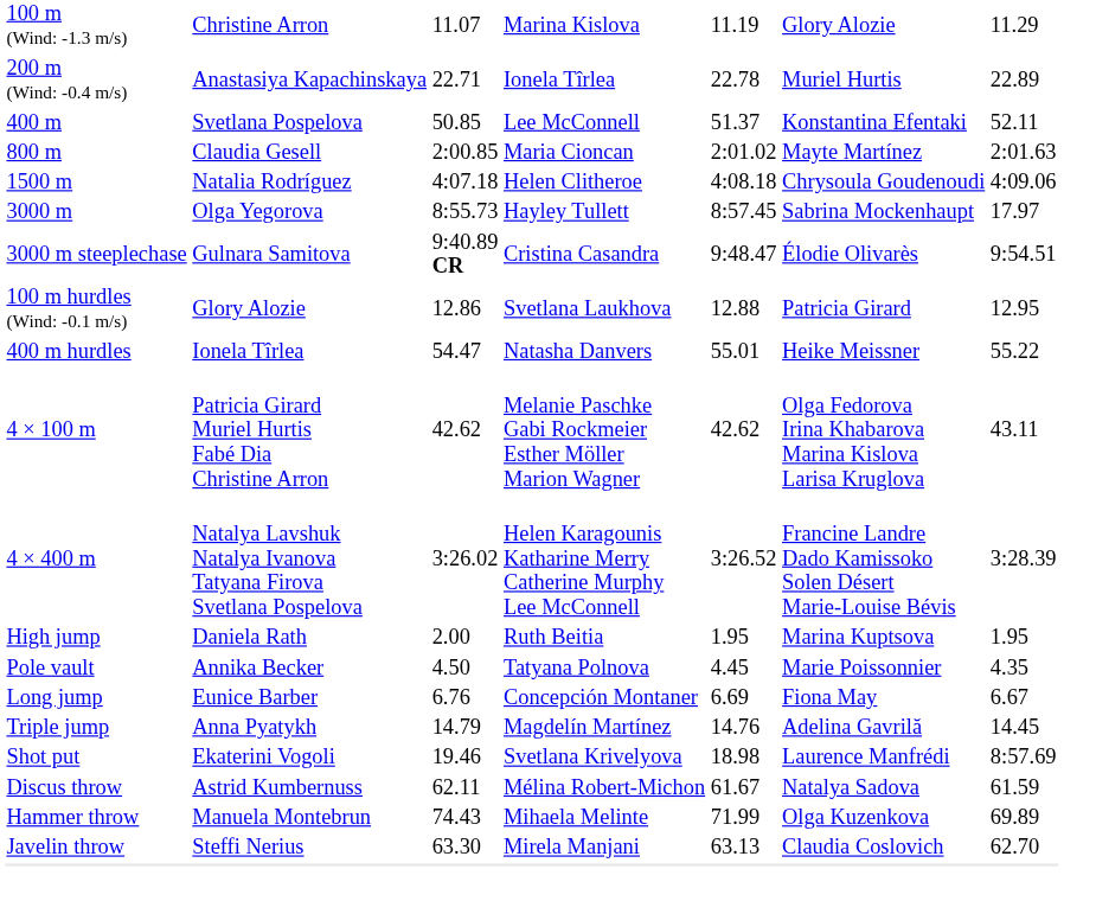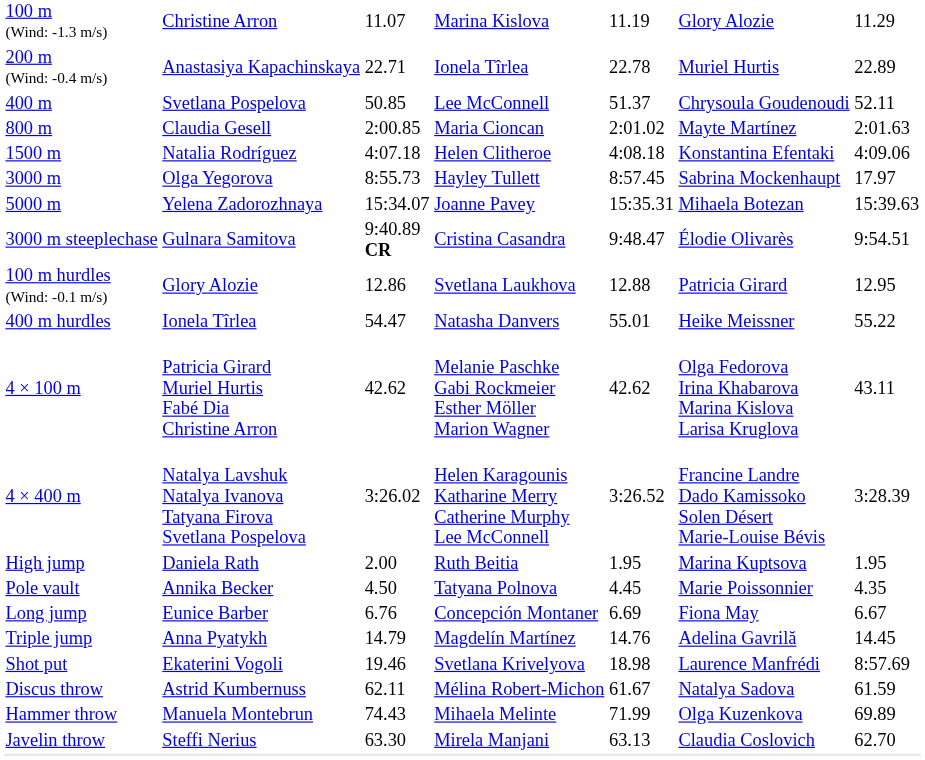 <table>
 <tr>
 <td><a href='#'>100 m</a><br><small>(Wind: -1.3 m/s)</small></td>
 <td><a href='#'>Christine Arron</a><br></td>
 <td>11.07</td>
 <td><a href='#'>Marina Kislova</a><br></td>
 <td>11.19</td>
 <td><a href='#'>Glory Alozie</a><br></td>
 <td>11.29</td>
 </tr>
 <tr>
 <td><a href='#'>200 m</a><br><small>(Wind: -0.4 m/s)</small></td>
 <td><a href='#'>Anastasiya Kapachinskaya</a><br></td>
 <td>22.71</td>
 <td><a href='#'>Ionela Tîrlea</a><br></td>
 <td>22.78</td>
 <td><a href='#'>Muriel Hurtis</a><br></td>
 <td>22.89</td>
 </tr>
 <tr>
 <td><a href='#'>400 m</a></td>
 <td><a href='#'>Svetlana Pospelova</a><br></td>
 <td>50.85</td>
 <td><a href='#'>Lee McConnell</a><br></td>
 <td>51.37</td>
-<td><a href='#'>Konstantina Efentaki</a><br></td>
+<td><a href='#'>Chrysoula Goudenoudi</a><br></td>
 <td>52.11</td>
 </tr>
 <tr>
 <td><a href='#'>800 m</a></td>
 <td><a href='#'>Claudia Gesell</a><br></td>
 <td>2:00.85</td>
 <td><a href='#'>Maria Cioncan</a><br></td>
 <td>2:01.02</td>
 <td><a href='#'>Mayte Martínez</a><br></td>
 <td>2:01.63</td>
 </tr>
 <tr>
 <td><a href='#'>1500 m</a></td>
 <td><a href='#'>Natalia Rodríguez</a><br></td>
 <td>4:07.18</td>
 <td><a href='#'>Helen Clitheroe</a><br></td>
 <td>4:08.18</td>
-<td><a href='#'>Chrysoula Goudenoudi</a><br></td>
+<td><a href='#'>Konstantina Efentaki</a><br></td>
 <td>4:09.06</td>
 </tr>
 <tr>
 <td><a href='#'>3000 m</a></td>
 <td><a href='#'>Olga Yegorova</a><br></td>
 <td>8:55.73</td>
 <td><a href='#'>Hayley Tullett</a><br></td>
 <td>8:57.45</td>
 <td><a href='#'>Sabrina Mockenhaupt</a><br></td>
 <td>17.97</td>
+</tr>
+<tr>
+<td><a href='#'>5000 m</a></td>
+<td><a href='#'>Yelena Zadorozhnaya</a><br></td>
+<td>15:34.07</td>
+<td><a href='#'>Joanne Pavey</a><br></td>
+<td>15:35.31</td>
+<td><a href='#'>Mihaela Botezan</a><br></td>
+<td>15:39.63</td>
 </tr>
 <tr>
 <td><a href='#'>3000 m steeplechase</a></td>
 <td><a href='#'>Gulnara Samitova</a><br></td>
 <td>9:40.89<br><strong>CR</strong></td>
 <td><a href='#'>Cristina Casandra</a><br></td>
 <td>9:48.47</td>
 <td><a href='#'>Élodie Olivarès</a><br></td>
 <td>9:54.51</td>
 </tr>
 <tr>
 <td><a href='#'>100 m hurdles</a><br><small>(Wind: -0.1 m/s)</small></td>
 <td><a href='#'>Glory Alozie</a><br></td>
 <td>12.86</td>
 <td><a href='#'>Svetlana Laukhova</a><br></td>
 <td>12.88</td>
 <td><a href='#'>Patricia Girard</a><br></td>
 <td>12.95</td>
 </tr>
 <tr>
 <td><a href='#'>400 m hurdles</a></td>
 <td><a href='#'>Ionela Tîrlea</a><br></td>
 <td>54.47</td>
 <td><a href='#'>Natasha Danvers</a><br></td>
 <td>55.01</td>
 <td><a href='#'>Heike Meissner</a><br></td>
 <td>55.22</td>
 </tr>
 <tr>
 <td><a href='#'>4 × 100 m</a></td>
 <td><br><a href='#'>Patricia Girard</a><br><a href='#'>Muriel Hurtis</a><br><a href='#'>Fabé Dia</a><br><a href='#'>Christine Arron</a></td>
 <td>42.62</td>
 <td><br><a href='#'>Melanie Paschke</a><br><a href='#'>Gabi Rockmeier</a><br><a href='#'>Esther Möller</a><br><a href='#'>Marion Wagner</a></td>
 <td>42.62</td>
 <td><br><a href='#'>Olga Fedorova</a><br><a href='#'>Irina Khabarova</a><br><a href='#'>Marina Kislova</a><br><a href='#'>Larisa Kruglova</a></td>
 <td>43.11</td>
 </tr>
 <tr>
 <td><a href='#'>4 × 400 m</a></td>
 <td><br><a href='#'>Natalya Lavshuk</a><br><a href='#'>Natalya Ivanova</a><br><a href='#'>Tatyana Firova</a><br><a href='#'>Svetlana Pospelova</a></td>
 <td>3:26.02</td>
 <td><br><a href='#'>Helen Karagounis</a><br><a href='#'>Katharine Merry</a><br><a href='#'>Catherine Murphy</a><br><a href='#'>Lee McConnell</a></td>
 <td>3:26.52</td>
 <td><br><a href='#'>Francine Landre</a><br><a href='#'>Dado Kamissoko</a><br><a href='#'>Solen Désert</a><br><a href='#'>Marie-Louise Bévis</a></td>
 <td>3:28.39</td>
 </tr>
 <tr>
 <td><a href='#'>High jump</a></td>
 <td><a href='#'>Daniela Rath</a><br></td>
 <td>2.00</td>
 <td><a href='#'>Ruth Beitia</a><br></td>
 <td>1.95</td>
 <td><a href='#'>Marina Kuptsova</a><br></td>
 <td>1.95</td>
 </tr>
 <tr>
 <td><a href='#'>Pole vault</a></td>
 <td><a href='#'>Annika Becker</a><br></td>
 <td>4.50</td>
 <td><a href='#'>Tatyana Polnova</a><br></td>
 <td>4.45</td>
 <td><a href='#'>Marie Poissonnier</a><br></td>
 <td>4.35</td>
 </tr>
 <tr>
 <td><a href='#'>Long jump</a></td>
 <td><a href='#'>Eunice Barber</a><br></td>
 <td>6.76</td>
 <td><a href='#'>Concepción Montaner</a><br></td>
 <td>6.69</td>
 <td><a href='#'>Fiona May</a><br></td>
 <td>6.67</td>
 </tr>
 <tr>
 <td><a href='#'>Triple jump</a></td>
 <td><a href='#'>Anna Pyatykh</a><br></td>
 <td>14.79</td>
 <td><a href='#'>Magdelín Martínez</a><br></td>
 <td>14.76</td>
 <td><a href='#'>Adelina Gavrilă</a><br></td>
 <td>14.45</td>
 </tr>
 <tr>
 <td><a href='#'>Shot put</a></td>
 <td><a href='#'>Ekaterini Vogoli</a><br></td>
 <td>19.46</td>
 <td><a href='#'>Svetlana Krivelyova</a><br></td>
 <td>18.98</td>
 <td><a href='#'>Laurence Manfrédi</a><br></td>
 <td>8:57.69</td>
 </tr>
 <tr>
 <td><a href='#'>Discus throw</a></td>
 <td><a href='#'>Astrid Kumbernuss</a><br></td>
 <td>62.11</td>
 <td><a href='#'>Mélina Robert-Michon</a><br></td>
 <td>61.67</td>
 <td><a href='#'>Natalya Sadova</a><br></td>
 <td>61.59</td>
 </tr>
 <tr>
 <td><a href='#'>Hammer throw</a></td>
 <td><a href='#'>Manuela Montebrun</a><br></td>
 <td>74.43</td>
 <td><a href='#'>Mihaela Melinte</a><br></td>
 <td>71.99</td>
 <td><a href='#'>Olga Kuzenkova</a><br></td>
 <td>69.89</td>
 </tr>
 <tr>
 <td><a href='#'>Javelin throw</a></td>
 <td><a href='#'>Steffi Nerius</a><br></td>
 <td>63.30</td>
 <td><a href='#'>Mirela Manjani</a><br></td>
 <td>63.13</td>
 <td><a href='#'>Claudia Coslovich</a><br></td>
 <td>62.70</td>
 </tr>
 <tr style="background:#e8e8e8;">
 <td colspan=7></td>
 </tr>
 </table>
